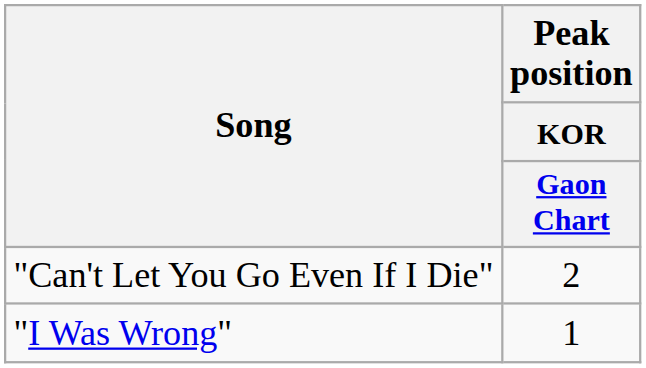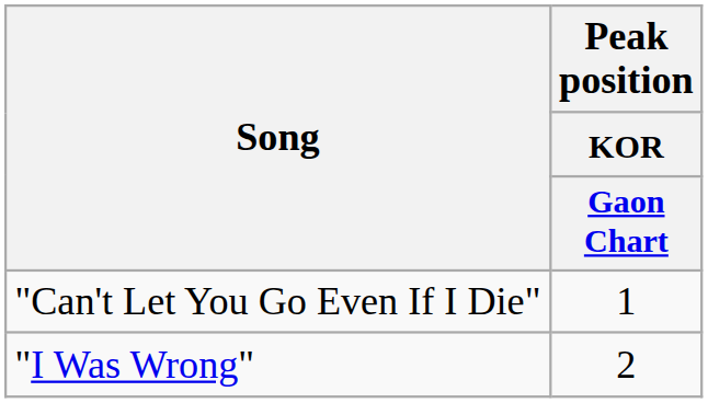 <table class="wikitable" style="text-align:center;">
 <tr>
 <th rowspan="3">Song</th>
 <th colspan="9">Peak<br>position</th>
 </tr>
 <tr>
 <th colspan="1" width="40"><small>KOR</small></th>
 </tr>
 <tr style="font-size:smaller;">
 <th width="40"><a href='#'>Gaon Chart</a></th>
 </tr>
 <tr>
 <td align="left">"Can't Let You Go Even If I Die"</td>
-<td>2</td>
+<td>1</td>
 </tr>
 <tr>
 <td align="left">"<a href='#'>I Was Wrong</a>"</td>
-<td>1</td>
+<td>2</td>
 </tr>
 </table>
